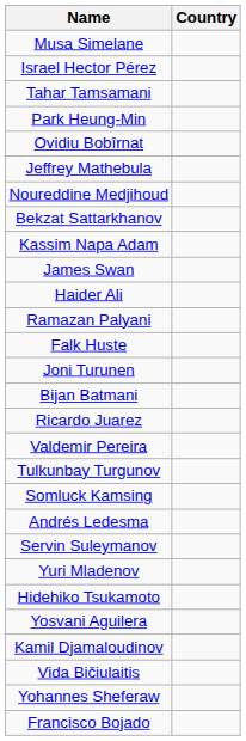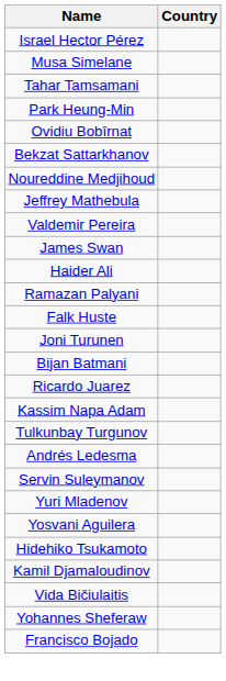 <table class="wikitable sortable  mw-collapsible mw-collapsed" style="text-align:center">
 <tr>
 <th>Name</th>
 <th>Country</th>
 </tr>
 <tr>
-<td><a href='#'>Musa Simelane</a></td>
+<td><a href='#'>Israel Hector Pérez</a></td>
 <td></td>
 </tr>
 <tr>
-<td><a href='#'>Israel Hector Pérez</a></td>
+<td><a href='#'>Musa Simelane</a></td>
 <td></td>
 </tr>
 <tr>
 <td><a href='#'>Tahar Tamsamani</a></td>
 <td></td>
 </tr>
 <tr>
 <td><a href='#'>Park Heung-Min</a></td>
 <td></td>
 </tr>
 <tr>
 <td><a href='#'>Ovidiu Bobîrnat</a></td>
 <td></td>
 </tr>
 <tr>
-<td><a href='#'>Jeffrey Mathebula</a></td>
+<td><a href='#'>Bekzat Sattarkhanov</a></td>
 <td></td>
 </tr>
 <tr>
 <td><a href='#'>Noureddine Medjihoud</a></td>
 <td></td>
 </tr>
 <tr>
-<td><a href='#'>Bekzat Sattarkhanov</a></td>
+<td><a href='#'>Jeffrey Mathebula</a></td>
 <td></td>
 </tr>
 <tr>
-<td><a href='#'>Kassim Napa Adam</a></td>
+<td><a href='#'>Valdemir Pereira</a></td>
 <td></td>
 </tr>
 <tr>
 <td><a href='#'>James Swan</a></td>
 <td></td>
 </tr>
 <tr>
 <td><a href='#'>Haider Ali</a></td>
 <td></td>
 </tr>
 <tr>
 <td><a href='#'>Ramazan Palyani</a></td>
 <td></td>
 </tr>
 <tr>
 <td><a href='#'>Falk Huste</a></td>
 <td></td>
 </tr>
 <tr>
 <td><a href='#'>Joni Turunen</a></td>
 <td></td>
 </tr>
 <tr>
 <td><a href='#'>Bijan Batmani</a></td>
 <td></td>
 </tr>
 <tr>
 <td><a href='#'>Ricardo Juarez</a></td>
 <td></td>
 </tr>
 <tr>
-<td><a href='#'>Valdemir Pereira</a></td>
+<td><a href='#'>Kassim Napa Adam</a></td>
 <td></td>
 </tr>
 <tr>
 <td><a href='#'>Tulkunbay Turgunov</a></td>
-<td></td>
-</tr>
-<tr>
-<td><a href='#'>Somluck Kamsing</a></td>
 <td></td>
 </tr>
 <tr>
 <td><a href='#'>Andrés Ledesma</a></td>
 <td></td>
 </tr>
 <tr>
 <td><a href='#'>Servin Suleymanov</a></td>
 <td></td>
 </tr>
 <tr>
 <td><a href='#'>Yuri Mladenov</a></td>
 <td></td>
 </tr>
 <tr>
-<td><a href='#'>Hidehiko Tsukamoto</a></td>
+<td><a href='#'>Yosvani Aguilera</a></td>
 <td></td>
 </tr>
 <tr>
-<td><a href='#'>Yosvani Aguilera</a></td>
+<td><a href='#'>Hidehiko Tsukamoto</a></td>
 <td></td>
 </tr>
 <tr>
 <td><a href='#'>Kamil Djamaloudinov</a></td>
 <td></td>
 </tr>
 <tr>
 <td><a href='#'>Vida Bičiulaitis</a></td>
 <td></td>
 </tr>
 <tr>
 <td><a href='#'>Yohannes Sheferaw</a></td>
 <td></td>
 </tr>
 <tr>
 <td><a href='#'>Francisco Bojado</a></td>
 <td></td>
 </tr>
 </table>
